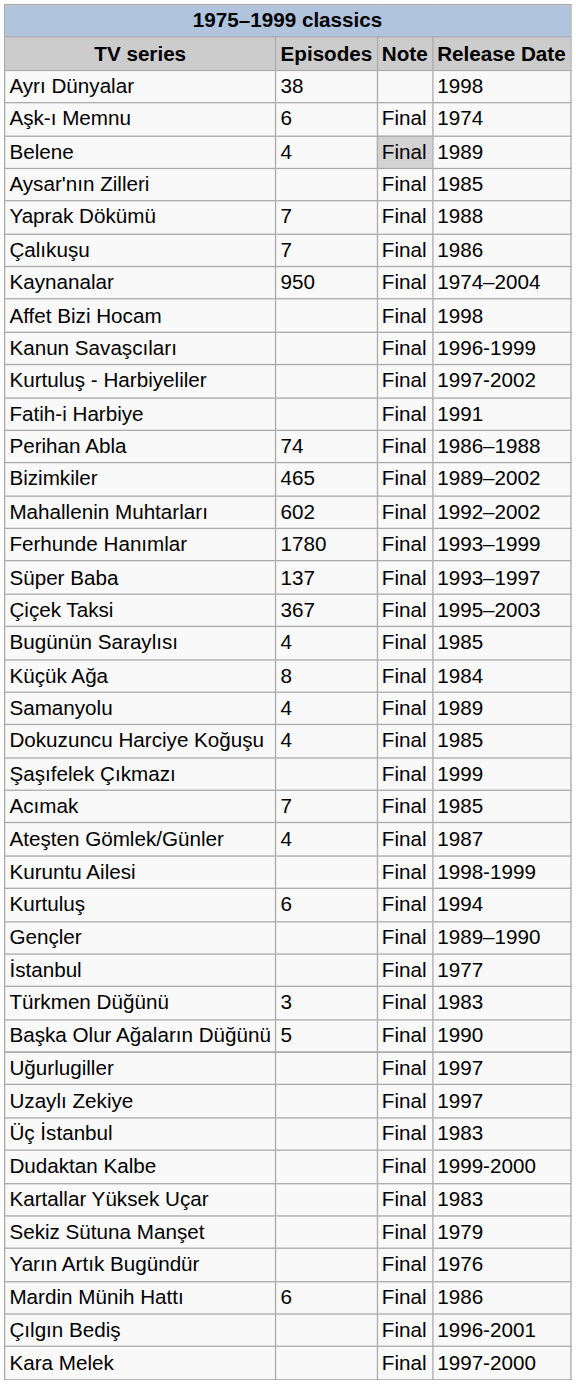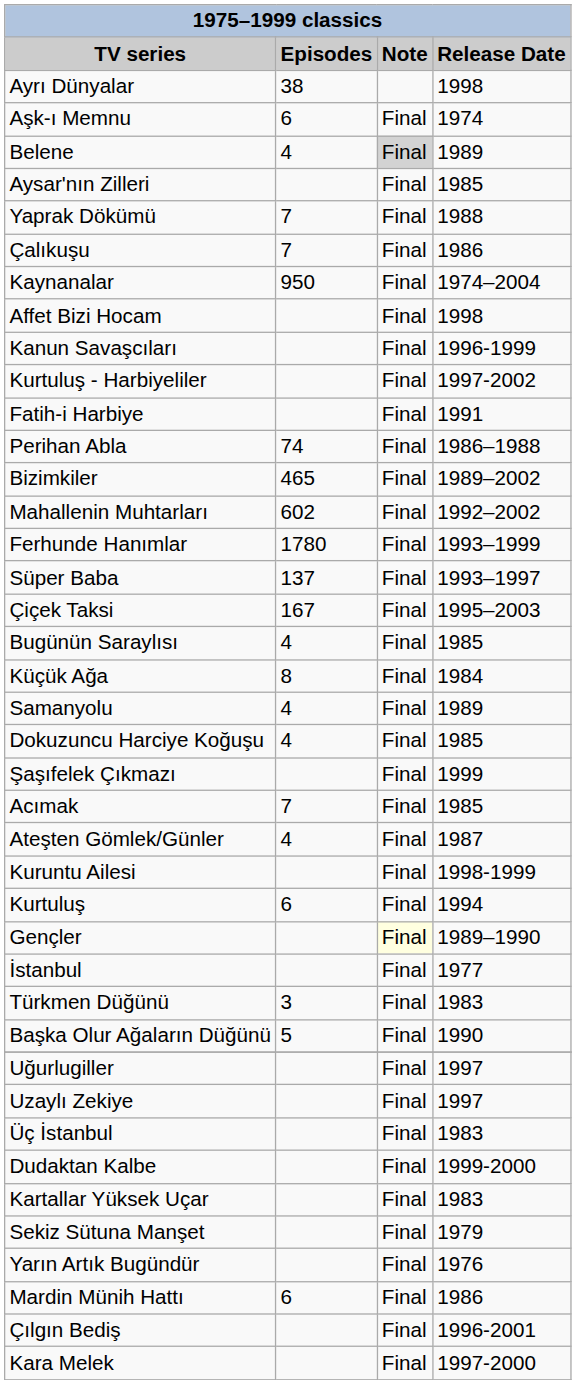 <table class="wikitable sortable">
 <tr>
 <th colspan="4" style="background-color:LightSteelBlue">1975–1999 classics</th>
 </tr>
 <tr>
 <th style="background-color:#CCCCCC">TV series</th>
 <th style="background-color:#CCCCCC">Episodes</th>
 <th style="background-color:#CCCCCC">Note</th>
 <th style="background-color:#CCCCCC">Release Date</th>
 </tr>
 <tr>
 <td>Ayrı Dünyalar</td>
 <td>38</td>
 <td></td>
 <td>1998</td>
 </tr>
 <tr>
 <td>Aşk-ı Memnu</td>
 <td>6</td>
 <td>Final</td>
 <td>1974</td>
 </tr>
 <tr>
 <td>Belene</td>
 <td>4</td>
 <td style="background: lightgrey;">Final</td>
 <td>1989</td>
 </tr>
 <tr>
 <td>Aysar'nın Zilleri</td>
 <td></td>
 <td>Final</td>
 <td>1985</td>
 </tr>
 <tr>
 <td>Yaprak Dökümü</td>
 <td>7</td>
 <td>Final</td>
 <td>1988</td>
 </tr>
 <tr>
 <td>Çalıkuşu</td>
 <td>7</td>
 <td>Final</td>
 <td>1986</td>
 </tr>
 <tr>
 <td>Kaynanalar</td>
 <td>950</td>
 <td>Final</td>
 <td>1974–2004</td>
 </tr>
 <tr>
 <td>Affet Bizi Hocam</td>
 <td></td>
 <td>Final</td>
 <td>1998</td>
 </tr>
 <tr>
 <td>Kanun Savaşcıları</td>
 <td></td>
 <td>Final</td>
 <td>1996-1999</td>
 </tr>
 <tr>
 <td>Kurtuluş - Harbiyeliler</td>
 <td></td>
 <td>Final</td>
 <td>1997-2002</td>
 </tr>
 <tr>
 <td>Fatih-i Harbiye</td>
 <td></td>
 <td>Final</td>
 <td>1991</td>
 </tr>
 <tr>
 <td>Perihan Abla</td>
 <td>74</td>
 <td>Final</td>
 <td>1986–1988</td>
 </tr>
 <tr>
 <td>Bizimkiler</td>
 <td>465</td>
 <td>Final</td>
 <td>1989–2002</td>
 </tr>
 <tr>
 <td>Mahallenin Muhtarları</td>
 <td>602</td>
 <td>Final</td>
 <td>1992–2002</td>
 </tr>
 <tr>
 <td>Ferhunde Hanımlar</td>
 <td>1780</td>
 <td>Final</td>
 <td>1993–1999</td>
 </tr>
 <tr>
 <td>Süper Baba</td>
 <td>137</td>
 <td>Final</td>
 <td>1993–1997</td>
 </tr>
 <tr>
 <td>Çiçek Taksi</td>
-<td>367</td>
+<td>167</td>
 <td>Final</td>
 <td>1995–2003</td>
 </tr>
 <tr>
 <td>Bugünün Saraylısı</td>
 <td>4</td>
 <td>Final</td>
 <td>1985</td>
 </tr>
 <tr>
 <td>Küçük Ağa</td>
 <td>8</td>
 <td>Final</td>
 <td>1984</td>
 </tr>
 <tr>
 <td>Samanyolu</td>
 <td>4</td>
 <td>Final</td>
 <td>1989</td>
 </tr>
 <tr>
 <td>Dokuzuncu Harciye Koğuşu</td>
 <td>4</td>
 <td>Final</td>
 <td>1985</td>
 </tr>
 <tr>
 <td>Şaşıfelek Çıkmazı</td>
 <td></td>
 <td>Final</td>
 <td>1999</td>
 </tr>
 <tr>
 <td>Acımak</td>
 <td>7</td>
 <td>Final</td>
 <td>1985</td>
 </tr>
 <tr>
 <td>Ateşten Gömlek/Günler</td>
 <td>4</td>
 <td>Final</td>
 <td>1987</td>
 </tr>
 <tr>
 <td>Kuruntu Ailesi</td>
 <td></td>
 <td>Final</td>
 <td>1998-1999</td>
 </tr>
 <tr>
 <td>Kurtuluş</td>
 <td>6</td>
 <td>Final</td>
 <td>1994</td>
 </tr>
 <tr>
 <td>Gençler</td>
 <td></td>
-<td>Final</td>
+<td style="background: lightyellow;">Final</td>
 <td>1989–1990</td>
 </tr>
 <tr>
 <td>İstanbul</td>
 <td></td>
 <td>Final</td>
 <td>1977</td>
 </tr>
 <tr>
 <td>Türkmen Düğünü</td>
 <td>3</td>
 <td>Final</td>
 <td>1983</td>
 </tr>
 <tr>
 <td>Başka Olur Ağaların Düğünü</td>
 <td>5</td>
 <td>Final</td>
 <td>1990</td>
 </tr>
 <tr>
 </tr>
 <tr>
 <td>Uğurlugiller</td>
 <td></td>
 <td>Final</td>
 <td>1997</td>
 </tr>
 <tr>
 <td>Uzaylı Zekiye</td>
 <td></td>
 <td>Final</td>
 <td>1997</td>
 </tr>
 <tr>
 <td>Üç İstanbul</td>
 <td></td>
 <td>Final</td>
 <td>1983</td>
 </tr>
 <tr>
 <td>Dudaktan Kalbe</td>
 <td></td>
 <td>Final</td>
 <td>1999-2000</td>
 </tr>
 <tr>
 <td>Kartallar Yüksek Uçar</td>
 <td></td>
 <td>Final</td>
 <td>1983</td>
 </tr>
 <tr>
 <td>Sekiz Sütuna Manşet</td>
 <td></td>
 <td>Final</td>
 <td>1979</td>
 </tr>
 <tr>
 <td>Yarın Artık Bugündür</td>
 <td></td>
 <td>Final</td>
 <td>1976</td>
 </tr>
 <tr>
 <td>Mardin Münih Hattı</td>
 <td>6</td>
 <td>Final</td>
 <td>1986</td>
 </tr>
 <tr>
 <td>Çılgın Bediş</td>
 <td></td>
 <td>Final</td>
 <td>1996-2001</td>
 </tr>
 <tr>
 <td>Kara Melek</td>
 <td></td>
 <td>Final</td>
 <td>1997-2000</td>
 </tr>
 </table>
